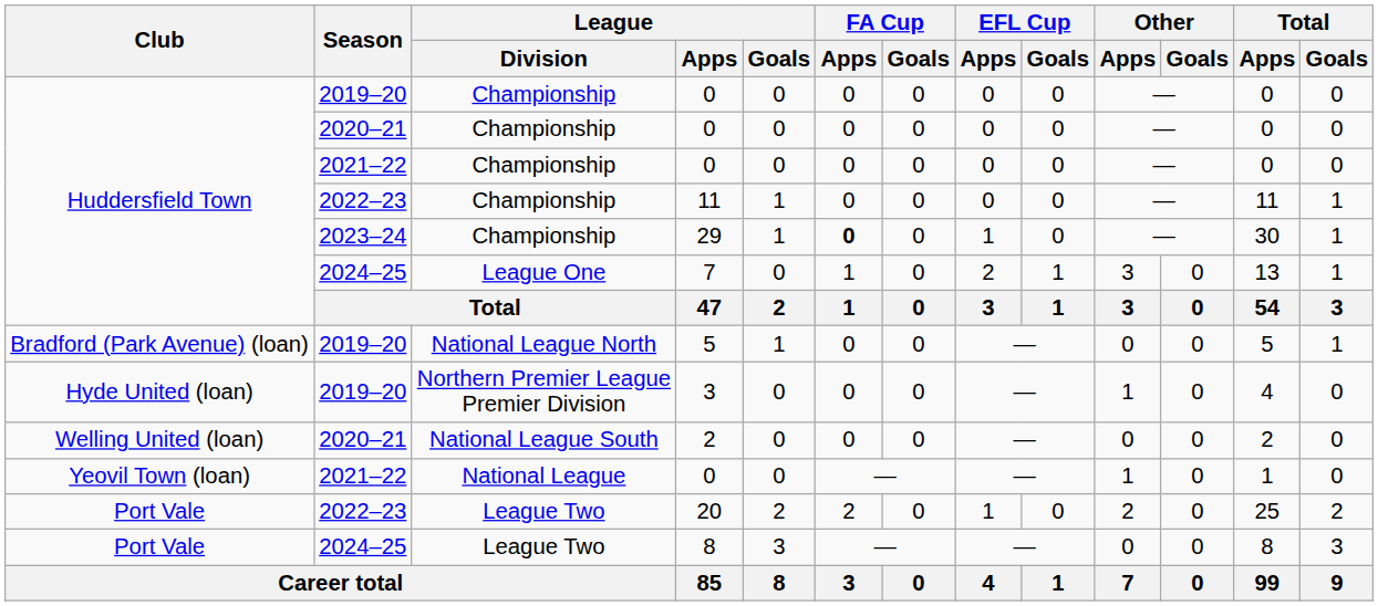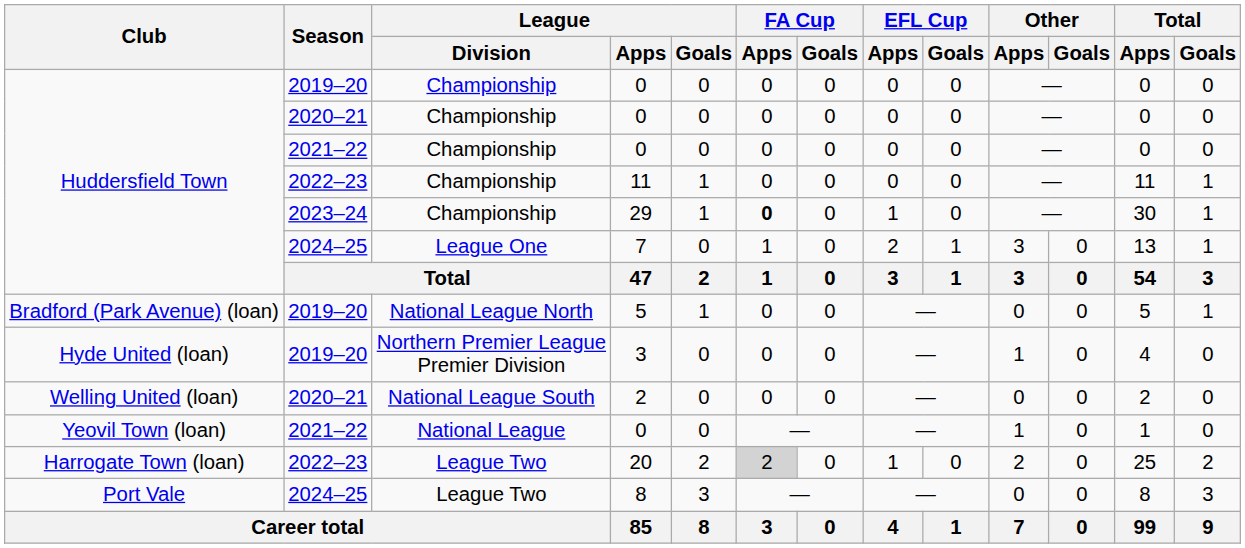 <table class=wikitable style="text-align: center">
 <tr>
 <th rowspan=2>Club</th>
 <th rowspan=2>Season</th>
 <th colspan=3>League</th>
 <th colspan=2><a href='#'>FA Cup</a></th>
 <th colspan=2><a href='#'>EFL Cup</a></th>
 <th colspan=2>Other</th>
 <th colspan=2>Total</th>
 </tr>
 <tr>
 <th>Division</th>
 <th>Apps</th>
 <th>Goals</th>
 <th>Apps</th>
 <th>Goals</th>
 <th>Apps</th>
 <th>Goals</th>
 <th>Apps</th>
 <th>Goals</th>
 <th>Apps</th>
 <th>Goals</th>
 </tr>
 <tr>
 <td rowspan=7><a href='#'>Huddersfield Town</a></td>
 <td><a href='#'>2019–20</a></td>
 <td><a href='#'>Championship</a></td>
 <td>0</td>
 <td>0</td>
 <td>0</td>
 <td>0</td>
 <td>0</td>
 <td>0</td>
 <td colspan=2>—</td>
 <td>0</td>
 <td>0</td>
 </tr>
 <tr>
 <td><a href='#'>2020–21</a></td>
 <td>Championship</td>
 <td>0</td>
 <td>0</td>
 <td>0</td>
 <td>0</td>
 <td>0</td>
 <td>0</td>
 <td colspan=2>—</td>
 <td>0</td>
 <td>0</td>
 </tr>
 <tr>
 <td><a href='#'>2021–22</a></td>
 <td>Championship</td>
 <td>0</td>
 <td>0</td>
 <td>0</td>
 <td>0</td>
 <td>0</td>
 <td>0</td>
 <td colspan=2>—</td>
 <td>0</td>
 <td>0</td>
 </tr>
 <tr>
 <td><a href='#'>2022–23</a></td>
 <td>Championship</td>
 <td>11</td>
 <td>1</td>
 <td>0</td>
 <td>0</td>
 <td>0</td>
 <td>0</td>
 <td colspan=2>—</td>
 <td>11</td>
 <td>1</td>
 </tr>
 <tr>
 <td><a href='#'>2023–24</a></td>
 <td>Championship</td>
 <td>29</td>
 <td>1</td>
 <td><strong>0</strong></td>
 <td>0</td>
 <td>1</td>
 <td>0</td>
 <td colspan=2>—</td>
 <td>30</td>
 <td>1</td>
 </tr>
 <tr>
 <td><a href='#'>2024–25</a></td>
 <td><a href='#'>League One</a></td>
 <td>7</td>
 <td>0</td>
 <td>1</td>
 <td>0</td>
 <td>2</td>
 <td>1</td>
 <td>3</td>
 <td>0</td>
 <td>13</td>
 <td>1</td>
 </tr>
 <tr>
 <th colspan=2>Total</th>
 <th>47</th>
 <th>2</th>
 <th>1</th>
 <th>0</th>
 <th>3</th>
 <th>1</th>
 <th>3</th>
 <th>0</th>
 <th>54</th>
 <th>3</th>
 </tr>
 <tr>
 <td><a href='#'>Bradford (Park Avenue)</a> (loan)</td>
 <td><a href='#'>2019–20</a></td>
 <td><a href='#'>National League North</a></td>
 <td>5</td>
 <td>1</td>
 <td>0</td>
 <td>0</td>
 <td colspan=2>—</td>
 <td>0</td>
 <td>0</td>
 <td>5</td>
 <td>1</td>
 </tr>
 <tr>
 <td><a href='#'>Hyde United</a> (loan)</td>
 <td><a href='#'>2019–20</a></td>
 <td><a href='#'>Northern Premier League</a><br>Premier Division</td>
 <td>3</td>
 <td>0</td>
 <td>0</td>
 <td>0</td>
 <td colspan=2>—</td>
 <td>1</td>
 <td>0</td>
 <td>4</td>
 <td>0</td>
 </tr>
 <tr>
 <td><a href='#'>Welling United</a> (loan)</td>
 <td><a href='#'>2020–21</a></td>
 <td><a href='#'>National League South</a></td>
 <td>2</td>
 <td>0</td>
 <td>0</td>
 <td>0</td>
 <td colspan=2>—</td>
 <td>0</td>
 <td>0</td>
 <td>2</td>
 <td>0</td>
 </tr>
 <tr>
 <td><a href='#'>Yeovil Town</a> (loan)</td>
 <td><a href='#'>2021–22</a></td>
 <td><a href='#'>National League</a></td>
 <td>0</td>
 <td>0</td>
 <td colspan=2>—</td>
 <td colspan=2>—</td>
 <td>1</td>
 <td>0</td>
 <td>1</td>
 <td>0</td>
 </tr>
 <tr>
-<td><a href='#'>Port Vale</a></td>
+<td><a href='#'>Harrogate Town</a> (loan)</td>
 <td><a href='#'>2022–23</a></td>
 <td><a href='#'>League Two</a></td>
 <td>20</td>
 <td>2</td>
-<td>2</td>
+<td style="background: lightgrey;">2</td>
 <td>0</td>
 <td>1</td>
 <td>0</td>
 <td>2</td>
 <td>0</td>
 <td>25</td>
 <td>2</td>
 </tr>
 <tr>
 <td><a href='#'>Port Vale</a></td>
 <td><a href='#'>2024–25</a></td>
 <td>League Two</td>
 <td>8</td>
 <td>3</td>
 <td colspan=2>—</td>
 <td colspan=2>—</td>
 <td>0</td>
 <td>0</td>
 <td>8</td>
 <td>3</td>
 </tr>
 <tr>
 <th colspan=3>Career total</th>
 <th>85</th>
 <th>8</th>
 <th>3</th>
 <th>0</th>
 <th>4</th>
 <th>1</th>
 <th>7</th>
 <th>0</th>
 <th>99</th>
 <th>9</th>
 </tr>
 </table>
